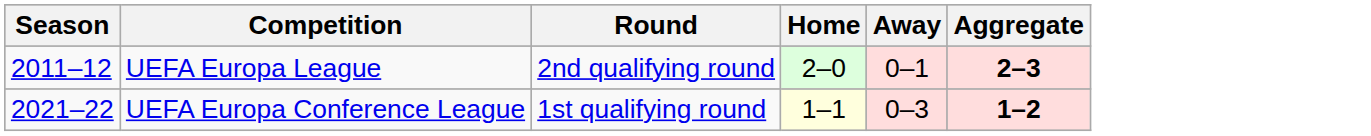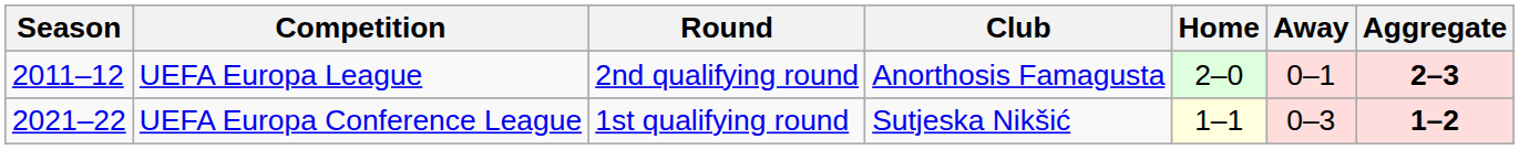 <table class="wikitable">
 <tr>
 <th>Season</th>
 <th>Competition</th>
 <th>Round</th>
+<th>Club</th>
 <th>Home</th>
 <th>Away</th>
 <th>Aggregate</th>
 </tr>
 <tr>
 <td><a href='#'>2011–12</a></td>
 <td><a href='#'>UEFA Europa League</a></td>
 <td><a href='#'>2nd qualifying round</a></td>
+<td> <a href='#'>Anorthosis Famagusta</a></td>
 <td bgcolor="#ddffdd" style="text-align:center;">2–0</td>
 <td bgcolor="#ffdddd" style="text-align:center;">0–1</td>
 <td bgcolor="#ffdddd" style="text-align:center;"><strong>2–3</strong></td>
 </tr>
 <tr>
 <td><a href='#'>2021–22</a></td>
 <td><a href='#'>UEFA Europa Conference League</a></td>
 <td><a href='#'>1st qualifying round</a></td>
+<td> <a href='#'>Sutjeska Nikšić</a></td>
 <td bgcolor="#ffffdd" style="text-align:center;">1–1</td>
 <td bgcolor="#ffdddd" style="text-align:center;">0–3</td>
 <td bgcolor="#ffdddd" style="text-align:center;"><strong>1–2</strong></td>
 </tr>
 </table>
